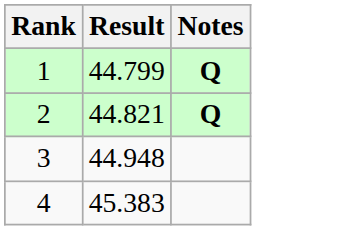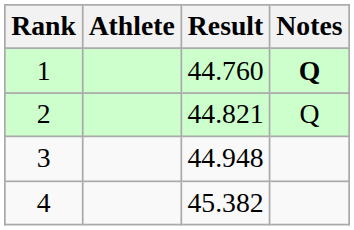 <table class="wikitable" style="text-align:center">
 <tr>
 <th>Rank</th>
+<th>Athlete</th>
 <th>Result</th>
 <th>Notes</th>
 </tr>
 <tr bgcolor=ccffcc>
 <td>1</td>
-<td>44.799</td>
+<td align=left></td>
+<td>44.760</td>
 <td><strong>Q</strong></td>
 </tr>
 <tr bgcolor=ccffcc>
 <td>2</td>
+<td align=left></td>
 <td>44.821</td>
-<td><strong>Q</strong></td>
+<td>Q</td>
 </tr>
 <tr>
 <td>3</td>
+<td align=left></td>
 <td>44.948</td>
 <td></td>
 </tr>
 <tr>
 <td>4</td>
-<td>45.383</td>
+<td align=left></td>
+<td>45.382</td>
 <td></td>
 </tr>
 </table>
